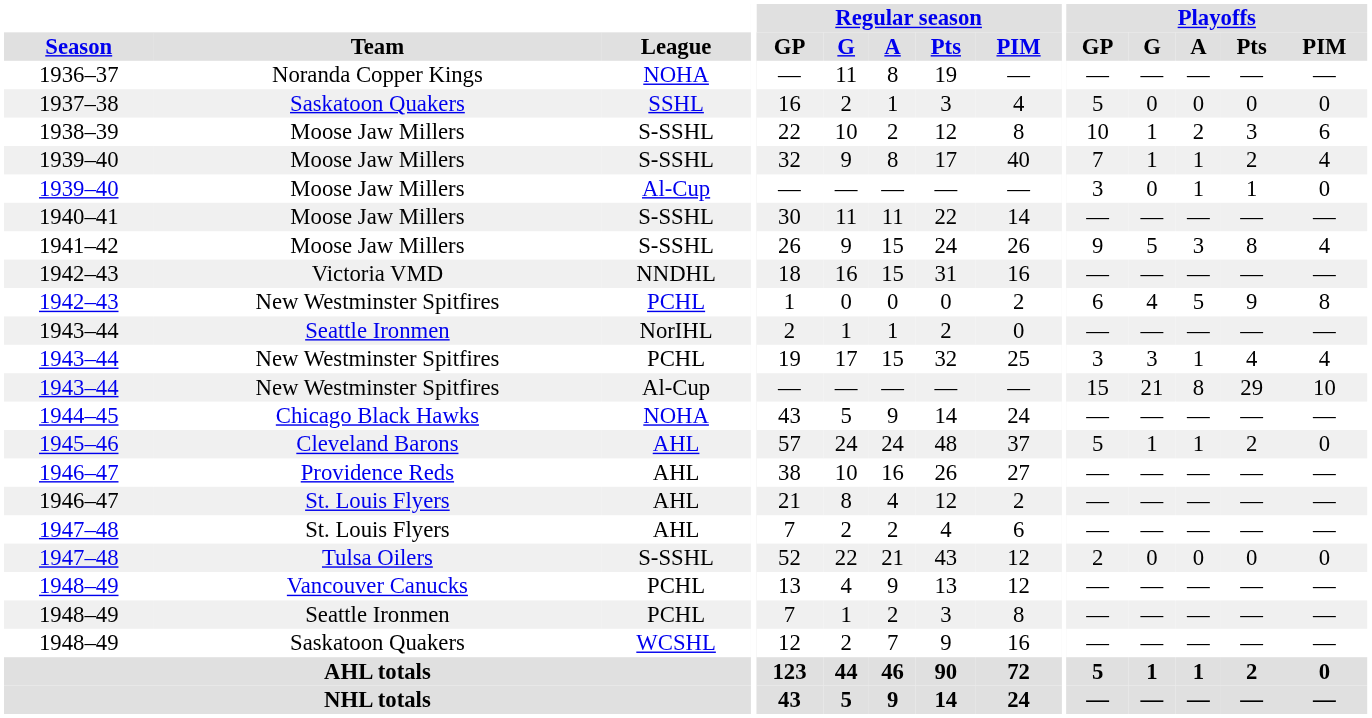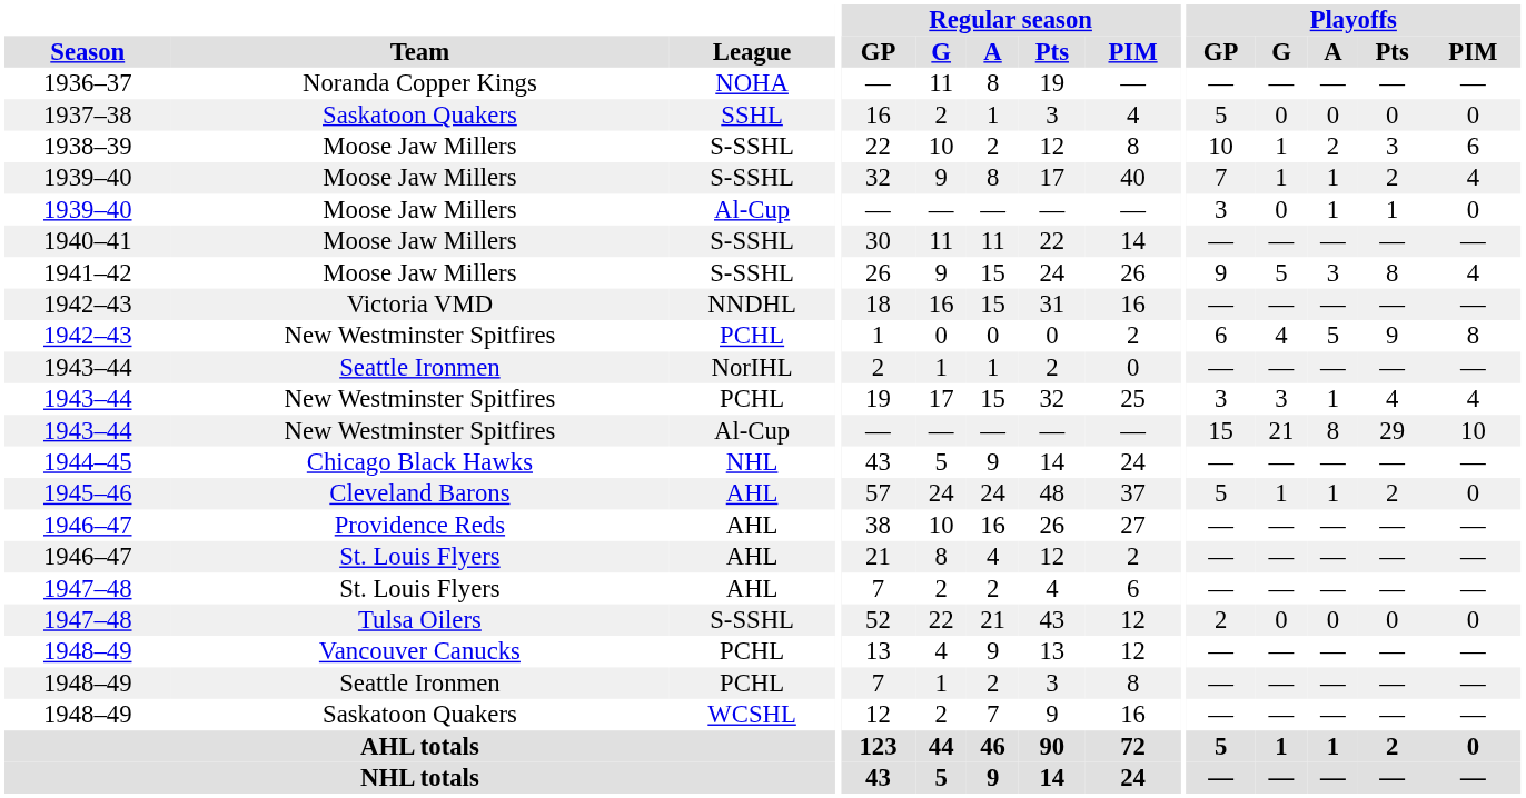 <table border="0" cellpadding="1" cellspacing="0" style="text-align:center; width:60em">
 <tr bgcolor="#e0e0e0">
 <th colspan="3" bgcolor="#ffffff"></th>
 <th rowspan="100" bgcolor="#ffffff"></th>
 <th colspan="5"><a href='#'>Regular season</a></th>
 <th rowspan="100" bgcolor="#ffffff"></th>
 <th colspan="5"><a href='#'>Playoffs</a></th>
 </tr>
 <tr bgcolor="#e0e0e0">
 <th><a href='#'>Season</a></th>
 <th>Team</th>
 <th>League</th>
 <th>GP</th>
 <th><a href='#'>G</a></th>
 <th><a href='#'>A</a></th>
 <th><a href='#'>Pts</a></th>
 <th><a href='#'>PIM</a></th>
 <th>GP</th>
 <th>G</th>
 <th>A</th>
 <th>Pts</th>
 <th>PIM</th>
 </tr>
 <tr>
 <td>1936–37</td>
 <td>Noranda Copper Kings</td>
 <td><a href='#'>NOHA</a></td>
 <td>—</td>
 <td>11</td>
 <td>8</td>
 <td>19</td>
 <td>—</td>
 <td>—</td>
 <td>—</td>
 <td>—</td>
 <td>—</td>
 <td>—</td>
 </tr>
 <tr bgcolor="#f0f0f0">
 <td>1937–38</td>
 <td><a href='#'>Saskatoon Quakers</a></td>
 <td><a href='#'>SSHL</a></td>
 <td>16</td>
 <td>2</td>
 <td>1</td>
 <td>3</td>
 <td>4</td>
 <td>5</td>
 <td>0</td>
 <td>0</td>
 <td>0</td>
 <td>0</td>
 </tr>
 <tr>
 <td>1938–39</td>
 <td>Moose Jaw Millers</td>
 <td>S-SSHL</td>
 <td>22</td>
 <td>10</td>
 <td>2</td>
 <td>12</td>
 <td>8</td>
 <td>10</td>
 <td>1</td>
 <td>2</td>
 <td>3</td>
 <td>6</td>
 </tr>
 <tr bgcolor="#f0f0f0">
 <td>1939–40</td>
 <td>Moose Jaw Millers</td>
 <td>S-SSHL</td>
 <td>32</td>
 <td>9</td>
 <td>8</td>
 <td>17</td>
 <td>40</td>
 <td>7</td>
 <td>1</td>
 <td>1</td>
 <td>2</td>
 <td>4</td>
 </tr>
 <tr>
 <td><a href='#'>1939–40</a></td>
 <td>Moose Jaw Millers</td>
 <td><a href='#'>Al-Cup</a></td>
 <td>—</td>
 <td>—</td>
 <td>—</td>
 <td>—</td>
 <td>—</td>
 <td>3</td>
 <td>0</td>
 <td>1</td>
 <td>1</td>
 <td>0</td>
 </tr>
 <tr bgcolor="#f0f0f0">
 <td>1940–41</td>
 <td>Moose Jaw Millers</td>
 <td>S-SSHL</td>
 <td>30</td>
 <td>11</td>
 <td>11</td>
 <td>22</td>
 <td>14</td>
 <td>—</td>
 <td>—</td>
 <td>—</td>
 <td>—</td>
 <td>—</td>
 </tr>
 <tr>
 <td>1941–42</td>
 <td>Moose Jaw Millers</td>
 <td>S-SSHL</td>
 <td>26</td>
 <td>9</td>
 <td>15</td>
 <td>24</td>
 <td>26</td>
 <td>9</td>
 <td>5</td>
 <td>3</td>
 <td>8</td>
 <td>4</td>
 </tr>
 <tr bgcolor="#f0f0f0">
 <td>1942–43</td>
 <td>Victoria VMD</td>
 <td>NNDHL</td>
 <td>18</td>
 <td>16</td>
 <td>15</td>
 <td>31</td>
 <td>16</td>
 <td>—</td>
 <td>—</td>
 <td>—</td>
 <td>—</td>
 <td>—</td>
 </tr>
 <tr>
 <td><a href='#'>1942–43</a></td>
 <td>New Westminster Spitfires</td>
 <td><a href='#'>PCHL</a></td>
 <td>1</td>
 <td>0</td>
 <td>0</td>
 <td>0</td>
 <td>2</td>
 <td>6</td>
 <td>4</td>
 <td>5</td>
 <td>9</td>
 <td>8</td>
 </tr>
 <tr bgcolor="#f0f0f0">
 <td>1943–44</td>
 <td><a href='#'>Seattle Ironmen</a></td>
 <td>NorIHL</td>
 <td>2</td>
 <td>1</td>
 <td>1</td>
 <td>2</td>
 <td>0</td>
 <td>—</td>
 <td>—</td>
 <td>—</td>
 <td>—</td>
 <td>—</td>
 </tr>
 <tr>
 <td><a href='#'>1943–44</a></td>
 <td>New Westminster Spitfires</td>
 <td>PCHL</td>
 <td>19</td>
 <td>17</td>
 <td>15</td>
 <td>32</td>
 <td>25</td>
 <td>3</td>
 <td>3</td>
 <td>1</td>
 <td>4</td>
 <td>4</td>
 </tr>
 <tr bgcolor="#f0f0f0">
 <td><a href='#'>1943–44</a></td>
 <td>New Westminster Spitfires</td>
 <td>Al-Cup</td>
 <td>—</td>
 <td>—</td>
 <td>—</td>
 <td>—</td>
 <td>—</td>
 <td>15</td>
 <td>21</td>
 <td>8</td>
 <td>29</td>
 <td>10</td>
 </tr>
 <tr>
 <td><a href='#'>1944–45</a></td>
 <td><a href='#'>Chicago Black Hawks</a></td>
-<td><a href='#'>NOHA</a></td>
+<td><a href='#'>NHL</a></td>
 <td>43</td>
 <td>5</td>
 <td>9</td>
 <td>14</td>
 <td>24</td>
 <td>—</td>
 <td>—</td>
 <td>—</td>
 <td>—</td>
 <td>—</td>
 </tr>
 <tr bgcolor="#f0f0f0">
 <td><a href='#'>1945–46</a></td>
 <td><a href='#'>Cleveland Barons</a></td>
 <td><a href='#'>AHL</a></td>
 <td>57</td>
 <td>24</td>
 <td>24</td>
 <td>48</td>
 <td>37</td>
 <td>5</td>
 <td>1</td>
 <td>1</td>
 <td>2</td>
 <td>0</td>
 </tr>
 <tr>
 <td><a href='#'>1946–47</a></td>
 <td><a href='#'>Providence Reds</a></td>
 <td>AHL</td>
 <td>38</td>
 <td>10</td>
 <td>16</td>
 <td>26</td>
 <td>27</td>
 <td>—</td>
 <td>—</td>
 <td>—</td>
 <td>—</td>
 <td>—</td>
 </tr>
 <tr bgcolor="#f0f0f0">
 <td>1946–47</td>
 <td><a href='#'>St. Louis Flyers</a></td>
 <td>AHL</td>
 <td>21</td>
 <td>8</td>
 <td>4</td>
 <td>12</td>
 <td>2</td>
 <td>—</td>
 <td>—</td>
 <td>—</td>
 <td>—</td>
 <td>—</td>
 </tr>
 <tr>
 <td><a href='#'>1947–48</a></td>
 <td>St. Louis Flyers</td>
 <td>AHL</td>
 <td>7</td>
 <td>2</td>
 <td>2</td>
 <td>4</td>
 <td>6</td>
 <td>—</td>
 <td>—</td>
 <td>—</td>
 <td>—</td>
 <td>—</td>
 </tr>
 <tr bgcolor="#f0f0f0">
 <td><a href='#'>1947–48</a></td>
 <td><a href='#'>Tulsa Oilers</a></td>
 <td>S-SSHL</td>
 <td>52</td>
 <td>22</td>
 <td>21</td>
 <td>43</td>
 <td>12</td>
 <td>2</td>
 <td>0</td>
 <td>0</td>
 <td>0</td>
 <td>0</td>
 </tr>
 <tr>
 <td><a href='#'>1948–49</a></td>
 <td><a href='#'>Vancouver Canucks</a></td>
 <td>PCHL</td>
 <td>13</td>
 <td>4</td>
 <td>9</td>
 <td>13</td>
 <td>12</td>
 <td>—</td>
 <td>—</td>
 <td>—</td>
 <td>—</td>
 <td>—</td>
 </tr>
 <tr bgcolor="#f0f0f0">
 <td>1948–49</td>
 <td>Seattle Ironmen</td>
 <td>PCHL</td>
 <td>7</td>
 <td>1</td>
 <td>2</td>
 <td>3</td>
 <td>8</td>
 <td>—</td>
 <td>—</td>
 <td>—</td>
 <td>—</td>
 <td>—</td>
 </tr>
 <tr>
 <td>1948–49</td>
 <td>Saskatoon Quakers</td>
 <td><a href='#'>WCSHL</a></td>
 <td>12</td>
 <td>2</td>
 <td>7</td>
 <td>9</td>
 <td>16</td>
 <td>—</td>
 <td>—</td>
 <td>—</td>
 <td>—</td>
 <td>—</td>
 </tr>
 <tr bgcolor="#e0e0e0">
 <th colspan="3">AHL totals</th>
 <th>123</th>
 <th>44</th>
 <th>46</th>
 <th>90</th>
 <th>72</th>
 <th>5</th>
 <th>1</th>
 <th>1</th>
 <th>2</th>
 <th>0</th>
 </tr>
 <tr bgcolor="#e0e0e0">
 <th colspan="3">NHL totals</th>
 <th>43</th>
 <th>5</th>
 <th>9</th>
 <th>14</th>
 <th>24</th>
 <th>—</th>
 <th>—</th>
 <th>—</th>
 <th>—</th>
 <th>—</th>
 </tr>
 </table>
